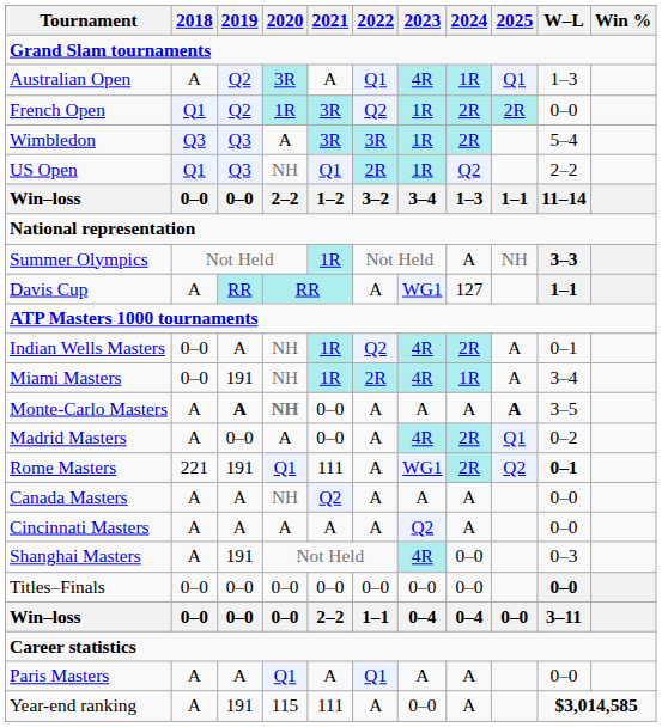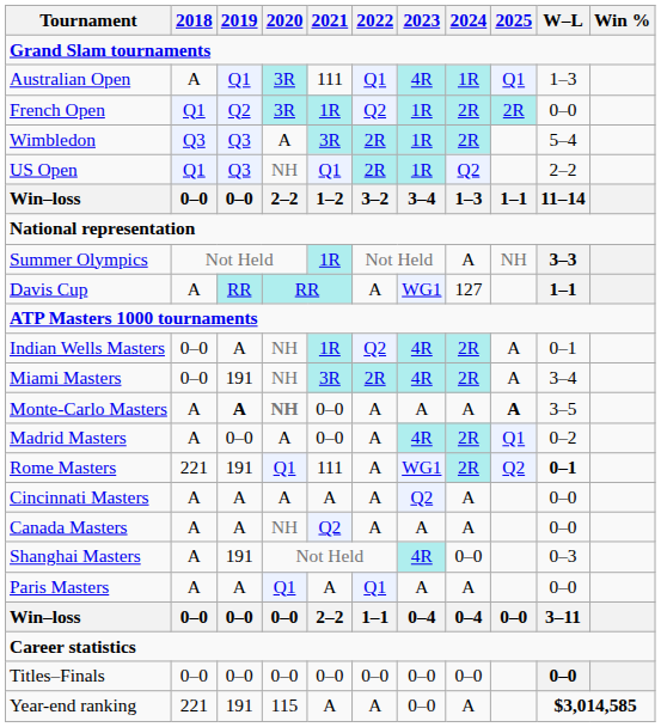 <table class=wikitable style=text-align:center;font-size:97%>
 <tr>
 <th>Tournament</th>
 <th><a href='#'>2018</a></th>
 <th><a href='#'>2019</a></th>
 <th><a href='#'>2020</a></th>
 <th><a href='#'>2021</a></th>
 <th><a href='#'>2022</a></th>
 <th><a href='#'>2023</a></th>
 <th><a href='#'>2024</a></th>
 <th><a href='#'>2025</a></th>
 <th>W–L</th>
 <th>Win %</th>
 </tr>
 <tr>
 <td colspan="11" style="text-align:left"><strong><a href='#'>Grand Slam tournaments</a></strong></td>
 </tr>
 <tr>
 <td align=left><a href='#'>Australian Open</a></td>
 <td>A</td>
-<td bgcolor=ecf2ff><a href='#'>Q2</a></td>
+<td bgcolor=ecf2ff><a href='#'>Q1</a></td>
 <td bgcolor=afeeee><a href='#'>3R</a></td>
-<td>A</td>
+<td>111</td>
 <td bgcolor=ecf2ff><a href='#'>Q1</a></td>
 <td bgcolor=afeeee><a href='#'>4R</a></td>
 <td bgcolor=afeeee><a href='#'>1R</a></td>
 <td bgcolor=ecf2ff><a href='#'>Q1</a></td>
 <td>1–3</td>
 <td></td>
 </tr>
 <tr>
 <td align=left><a href='#'>French Open</a></td>
 <td bgcolor=ecf2ff><a href='#'>Q1</a></td>
 <td bgcolor=ecf2ff><a href='#'>Q2</a></td>
+<td bgcolor=afeeee><a href='#'>3R</a></td>
 <td bgcolor=afeeee><a href='#'>1R</a></td>
-<td bgcolor=afeeee><a href='#'>3R</a></td>
 <td bgcolor=ecf2ff><a href='#'>Q2</a></td>
 <td bgcolor=afeeee><a href='#'>1R</a></td>
 <td bgcolor=afeeee><a href='#'>2R</a></td>
 <td bgcolor=afeeee><a href='#'>2R</a></td>
 <td>0–0</td>
 <td></td>
 </tr>
 <tr>
 <td align=left><a href='#'>Wimbledon</a></td>
 <td bgcolor=ecf2ff><a href='#'>Q3</a></td>
 <td bgcolor=ecf2ff><a href='#'>Q3</a></td>
 <td>A</td>
 <td bgcolor=afeeee><a href='#'>3R</a></td>
-<td bgcolor=afeeee><a href='#'>3R</a></td>
+<td bgcolor=afeeee><a href='#'>2R</a></td>
 <td bgcolor=afeeee><a href='#'>1R</a></td>
 <td bgcolor=afeeee><a href='#'>2R</a></td>
 <td></td>
 <td>5–4</td>
 <td></td>
 </tr>
 <tr>
 <td align=left><a href='#'>US Open</a></td>
 <td bgcolor=ecf2ff><a href='#'>Q1</a></td>
 <td bgcolor=ecf2ff><a href='#'>Q3</a></td>
 <td style=color:#767676>NH</td>
 <td bgcolor=ecf2ff><a href='#'>Q1</a></td>
 <td bgcolor=afeeee><a href='#'>2R</a></td>
 <td bgcolor=afeeee><a href='#'>1R</a></td>
 <td bgcolor=ecf2ff><a href='#'>Q2</a></td>
 <td></td>
 <td>2–2</td>
 <td></td>
 </tr>
 <tr>
 <th style=text-align:left>Win–loss</th>
 <th>0–0</th>
 <th>0–0</th>
 <th>2–2</th>
 <th>1–2</th>
 <th>3–2</th>
 <th>3–4</th>
 <th>1–3</th>
 <th>1–1</th>
 <th>11–14</th>
 <th></th>
 </tr>
 <tr>
 <td colspan="11" style="text-align:left"><strong>National representation</strong></td>
 </tr>
 <tr>
 <td align=left><a href='#'>Summer Olympics</a></td>
 <td colspan=3 style=color:#767676>Not Held</td>
 <td bgcolor=afeeee><a href='#'>1R</a></td>
 <td colspan=2 style=color:#767676>Not Held</td>
 <td>A</td>
 <td style=color:#767676>NH</td>
 <th>3–3</th>
 <th></th>
 </tr>
 <tr>
 <td align=left><a href='#'>Davis Cup</a></td>
 <td>A</td>
 <td bgcolor=afeeee><a href='#'>RR</a></td>
 <td colspan=2 bgcolor=afeeee><a href='#'>RR</a></td>
 <td>A</td>
 <td bgcolor=ecf2ff><a href='#'>WG1</a></td>
 <td>127</td>
 <td></td>
 <th>1–1</th>
 <th></th>
 </tr>
 <tr>
 <td colspan=11 style="text-align:left"><strong><a href='#'>ATP Masters 1000 tournaments</a></strong></td>
 </tr>
 <tr>
 <td align=left><a href='#'>Indian Wells Masters</a></td>
 <td>0–0</td>
 <td>A</td>
 <td style=color:#767676>NH</td>
 <td bgcolor=afeeee><a href='#'>1R</a></td>
 <td bgcolor=ecf2ff><a href='#'>Q2</a></td>
 <td bgcolor=afeeee><a href='#'>4R</a></td>
 <td bgcolor=afeeee><a href='#'>2R</a></td>
 <td>A</td>
 <td>0–1</td>
 <td></td>
 </tr>
 <tr>
 <td align=left><a href='#'>Miami Masters</a></td>
 <td>0–0</td>
 <td>191</td>
 <td style=color:#767676>NH</td>
-<td bgcolor=afeeee><a href='#'>1R</a></td>
+<td bgcolor=afeeee><a href='#'>3R</a></td>
 <td bgcolor=afeeee><a href='#'>2R</a></td>
 <td bgcolor=afeeee><a href='#'>4R</a></td>
-<td bgcolor=afeeee><a href='#'>1R</a></td>
+<td bgcolor=afeeee><a href='#'>2R</a></td>
 <td>A</td>
 <td>3–4</td>
 <td></td>
 </tr>
 <tr>
 <td align=left><a href='#'>Monte-Carlo Masters</a></td>
 <td>A</td>
 <td><strong>A</strong></td>
 <td style=color:#767676><strong>NH</strong></td>
 <td>0–0</td>
 <td>A</td>
 <td>A</td>
 <td>A</td>
 <td><strong>A</strong></td>
 <td>3–5</td>
 <td></td>
 </tr>
 <tr>
 <td align=left><a href='#'>Madrid Masters</a></td>
 <td>A</td>
 <td>0–0</td>
 <td>A</td>
 <td>0–0</td>
 <td>A</td>
 <td bgcolor=afeeee><a href='#'>4R</a></td>
 <td bgcolor=afeeee><a href='#'>2R</a></td>
 <td bgcolor=ecf2ff><a href='#'>Q1</a></td>
 <td>0–2</td>
 <td></td>
 </tr>
 <tr>
 <td align=left><a href='#'>Rome Masters</a></td>
 <td>221</td>
 <td>191</td>
 <td bgcolor=ecf2ff><a href='#'>Q1</a></td>
 <td>111</td>
 <td>A</td>
 <td bgcolor=ecf2ff><a href='#'>WG1</a></td>
 <td bgcolor=afeeee><a href='#'>2R</a></td>
 <td bgcolor=ecf2ff><a href='#'>Q2</a></td>
 <td><strong>0–1</strong></td>
 <td></td>
 </tr>
 <tr>
+<td align=left><a href='#'>Cincinnati Masters</a></td>
+<td>A</td>
+<td>A</td>
+<td>A</td>
+<td>A</td>
+<td>A</td>
+<td bgcolor=ecf2ff><a href='#'>Q2</a></td>
+<td>A</td>
+<td></td>
+<td>0–0</td>
+<td></td>
+</tr>
+<tr>
 <td align=left><a href='#'>Canada Masters</a></td>
 <td>A</td>
 <td>A</td>
 <td style=color:#767676>NH</td>
 <td bgcolor=ecf2ff><a href='#'>Q2</a></td>
 <td>A</td>
 <td>A</td>
-<td>A</td>
-<td></td>
-<td>0–0</td>
-<td></td>
-</tr>
-<tr>
-<td align=left><a href='#'>Cincinnati Masters</a></td>
-<td>A</td>
-<td>A</td>
-<td>A</td>
-<td>A</td>
-<td>A</td>
-<td bgcolor=ecf2ff><a href='#'>Q2</a></td>
 <td>A</td>
 <td></td>
 <td>0–0</td>
 <td></td>
 </tr>
 <tr>
 <td align=left><a href='#'>Shanghai Masters</a></td>
 <td>A</td>
 <td>191</td>
 <td colspan="3" style="color:#767676">Not Held</td>
 <td bgcolor=afeeee><a href='#'>4R</a></td>
 <td>0–0</td>
 <td></td>
 <td>0–3</td>
 <td></td>
 </tr>
 <tr>
-<td style=text-align:left>Titles–Finals</td>
-<td>0–0</td>
-<td>0–0</td>
-<td>0–0</td>
-<td>0–0</td>
-<td>0–0</td>
-<td>0–0</td>
+<td align=left><a href='#'>Paris Masters</a></td>
+<td>A</td>
+<td>A</td>
+<td bgcolor=ecf2ff><a href='#'>Q1</a></td>
+<td>A</td>
+<td bgcolor=ecf2ff><a href='#'>Q1</a></td>
+<td>A</td>
+<td>A</td>
+<td></td>
 <td>0–0</td>
 <td></td>
-<th>0–0</th>
-<th></th>
 </tr>
 <tr>
 <th style=text-align:left>Win–loss</th>
 <th>0–0</th>
 <th>0–0</th>
 <th>0–0</th>
 <th>2–2</th>
 <th>1–1</th>
 <th>0–4</th>
 <th>0–4</th>
 <th>0–0</th>
 <th>3–11</th>
 <th></th>
 </tr>
 <tr>
 <td colspan="11" style="text-align:left"><strong>Career statistics</strong></td>
 </tr>
 <tr>
-<td align=left><a href='#'>Paris Masters</a></td>
-<td>A</td>
-<td>A</td>
-<td bgcolor=ecf2ff><a href='#'>Q1</a></td>
-<td>A</td>
-<td bgcolor=ecf2ff><a href='#'>Q1</a></td>
-<td>A</td>
-<td>A</td>
-<td></td>
+<td style=text-align:left>Titles–Finals</td>
+<td>0–0</td>
+<td>0–0</td>
+<td>0–0</td>
+<td>0–0</td>
+<td>0–0</td>
+<td>0–0</td>
 <td>0–0</td>
 <td></td>
+<th>0–0</th>
+<th></th>
 </tr>
 <tr>
 <td align=left>Year-end ranking</td>
-<td>A</td>
+<td>221</td>
 <td>191</td>
 <td>115</td>
-<td>111</td>
+<td>A</td>
 <td>A</td>
 <td>0–0</td>
 <td>A</td>
 <td></td>
 <td colspan=2><strong>$3,014,585</strong></td>
 </tr>
 </table>
